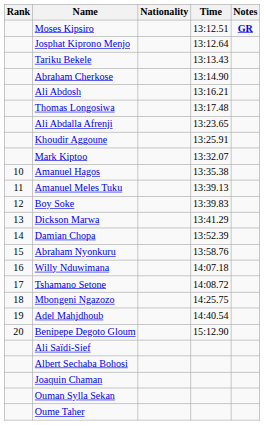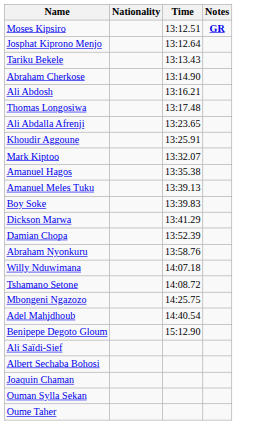 <table class="wikitable sortable" style="text-align:center">
 <tr>
-<th>Rank</th>
 <th>Name</th>
 <th>Nationality</th>
 <th>Time</th>
 <th>Notes</th>
 </tr>
 <tr>
-<td></td>
 <td align=left><a href='#'>Moses Kipsiro</a></td>
 <td align=left></td>
 <td>13:12.51</td>
 <td><strong><a href='#'>GR</a></strong></td>
 </tr>
 <tr>
-<td></td>
 <td align=left><a href='#'>Josphat Kiprono Menjo</a></td>
 <td align=left></td>
 <td>13:12.64</td>
 <td></td>
 </tr>
 <tr>
-<td></td>
 <td align=left><a href='#'>Tariku Bekele</a></td>
 <td align=left></td>
 <td>13:13.43</td>
 <td></td>
 </tr>
 <tr>
-<td></td>
 <td align=left><a href='#'>Abraham Cherkose</a></td>
 <td align=left></td>
 <td>13:14.90</td>
 <td></td>
 </tr>
 <tr>
-<td></td>
 <td align=left><a href='#'>Ali Abdosh</a></td>
 <td align=left></td>
 <td>13:16.21</td>
 <td></td>
 </tr>
 <tr>
-<td></td>
 <td align=left><a href='#'>Thomas Longosiwa</a></td>
 <td align=left></td>
 <td>13:17.48</td>
 <td></td>
 </tr>
 <tr>
-<td></td>
 <td align=left><a href='#'>Ali Abdalla Afrenji</a></td>
 <td align=left></td>
 <td>13:23.65</td>
 <td></td>
 </tr>
 <tr>
-<td></td>
 <td align=left><a href='#'>Khoudir Aggoune</a></td>
 <td align=left></td>
 <td>13:25.91</td>
 <td></td>
 </tr>
 <tr>
-<td></td>
 <td align=left><a href='#'>Mark Kiptoo</a></td>
 <td align=left></td>
 <td>13:32.07</td>
 <td></td>
 </tr>
 <tr>
-<td>10</td>
 <td align=left><a href='#'>Amanuel Hagos</a></td>
 <td align=left></td>
 <td>13:35.38</td>
 <td></td>
 </tr>
 <tr>
-<td>11</td>
 <td align=left><a href='#'>Amanuel Meles Tuku</a></td>
 <td align=left></td>
 <td>13:39.13</td>
 <td></td>
 </tr>
 <tr>
-<td>12</td>
 <td align=left><a href='#'>Boy Soke</a></td>
 <td align=left></td>
 <td>13:39.83</td>
 <td></td>
 </tr>
 <tr>
-<td>13</td>
 <td align=left><a href='#'>Dickson Marwa</a></td>
 <td align=left></td>
 <td>13:41.29</td>
 <td></td>
 </tr>
 <tr>
-<td>14</td>
 <td align=left><a href='#'>Damian Chopa</a></td>
 <td align=left></td>
 <td>13:52.39</td>
 <td></td>
 </tr>
 <tr>
-<td>15</td>
 <td align=left><a href='#'>Abraham Nyonkuru</a></td>
 <td align=left></td>
 <td>13:58.76</td>
 <td></td>
 </tr>
 <tr>
-<td>16</td>
 <td align=left><a href='#'>Willy Nduwimana</a></td>
 <td align=left></td>
 <td>14:07.18</td>
 <td></td>
 </tr>
 <tr>
-<td>17</td>
 <td align=left><a href='#'>Tshamano Setone</a></td>
 <td align=left></td>
 <td>14:08.72</td>
 <td></td>
 </tr>
 <tr>
-<td>18</td>
 <td align=left><a href='#'>Mbongeni Ngazozo</a></td>
 <td align=left></td>
 <td>14:25.75</td>
 <td></td>
 </tr>
 <tr>
-<td>19</td>
 <td align=left><a href='#'>Adel Mahjdhoub</a></td>
 <td align=left></td>
 <td>14:40.54</td>
 <td></td>
 </tr>
 <tr>
-<td>20</td>
 <td align=left><a href='#'>Benipepe Degoto Gloum</a></td>
 <td align=left></td>
 <td>15:12.90</td>
 <td></td>
 </tr>
 <tr>
-<td></td>
 <td align=left><a href='#'>Ali Saïdi-Sief</a></td>
 <td align=left></td>
 <td></td>
 <td></td>
 </tr>
 <tr>
-<td></td>
 <td align=left><a href='#'>Albert Sechaba Bohosi</a></td>
 <td align=left></td>
 <td></td>
 <td></td>
 </tr>
 <tr>
-<td></td>
 <td align=left><a href='#'>Joaquin Chaman</a></td>
 <td align=left></td>
 <td></td>
 <td></td>
 </tr>
 <tr>
-<td></td>
 <td align=left><a href='#'>Ouman Sylla Sekan</a></td>
 <td align=left></td>
 <td></td>
 <td></td>
 </tr>
 <tr>
-<td></td>
 <td align=left><a href='#'>Oume Taher</a></td>
 <td align=left></td>
 <td></td>
 <td></td>
 </tr>
 </table>
